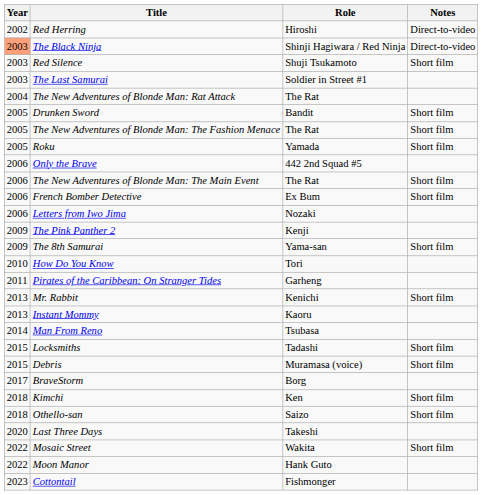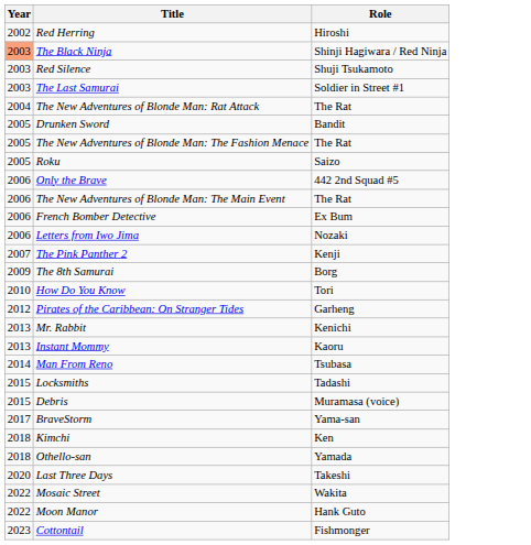 <table class="wikitable">
 <tr>
 <th>Year</th>
 <th>Title</th>
 <th>Role</th>
-<th>Notes</th>
 </tr>
 <tr>
 <td>2002</td>
 <td><em>Red Herring</em></td>
 <td>Hiroshi</td>
-<td>Direct-to-video</td>
 </tr>
 <tr>
 <td style="background: lightsalmon;">2003</td>
 <td><em><a href='#'>The Black Ninja</a></em></td>
 <td>Shinji Hagiwara / Red Ninja</td>
-<td>Direct-to-video</td>
 </tr>
 <tr>
 <td>2003</td>
 <td><em>Red Silence</em></td>
 <td>Shuji Tsukamoto</td>
-<td>Short film</td>
 </tr>
 <tr>
 <td>2003</td>
 <td><em><a href='#'>The Last Samurai</a></em></td>
 <td>Soldier in Street #1</td>
-<td></td>
 </tr>
 <tr>
 <td>2004</td>
 <td><em>The New Adventures of Blonde Man: Rat Attack</em></td>
 <td>The Rat</td>
-<td></td>
 </tr>
 <tr>
 <td>2005</td>
 <td><em>Drunken Sword</em></td>
 <td>Bandit</td>
-<td>Short film</td>
 </tr>
 <tr>
 <td>2005</td>
 <td><em>The New Adventures of Blonde Man: The Fashion Menace</em></td>
 <td>The Rat</td>
-<td>Short film</td>
 </tr>
 <tr>
 <td>2005</td>
 <td><em>Roku</em></td>
-<td>Yamada</td>
-<td>Short film</td>
+<td>Saizo</td>
 </tr>
 <tr>
 <td>2006</td>
 <td><em><a href='#'>Only the Brave</a></em></td>
 <td>442 2nd Squad #5</td>
-<td></td>
 </tr>
 <tr>
 <td>2006</td>
 <td><em>The New Adventures of Blonde Man: The Main Event</em></td>
 <td>The Rat</td>
-<td>Short film</td>
 </tr>
 <tr>
 <td>2006</td>
 <td><em>French Bomber Detective</em></td>
 <td>Ex Bum</td>
-<td>Short film</td>
 </tr>
 <tr>
 <td>2006</td>
 <td><em><a href='#'>Letters from Iwo Jima</a></em></td>
 <td>Nozaki</td>
-<td></td>
 </tr>
 <tr>
-<td>2009</td>
+<td>2007</td>
 <td><em><a href='#'>The Pink Panther 2</a></em></td>
 <td>Kenji</td>
-<td></td>
 </tr>
 <tr>
 <td>2009</td>
 <td><em>The 8th Samurai</em></td>
-<td>Yama-san</td>
-<td>Short film</td>
+<td>Borg</td>
 </tr>
 <tr>
 <td>2010</td>
 <td><em><a href='#'>How Do You Know</a></em></td>
 <td>Tori</td>
-<td></td>
 </tr>
 <tr>
-<td>2011</td>
+<td>2012</td>
 <td><em><a href='#'>Pirates of the Caribbean: On Stranger Tides</a></em></td>
 <td>Garheng</td>
-<td></td>
 </tr>
 <tr>
 <td>2013</td>
 <td><em>Mr. Rabbit</em></td>
 <td>Kenichi</td>
-<td>Short film</td>
 </tr>
 <tr>
 <td>2013</td>
 <td><em><a href='#'>Instant Mommy</a></em></td>
 <td>Kaoru</td>
-<td></td>
 </tr>
 <tr>
 <td>2014</td>
 <td><em><a href='#'>Man From Reno</a></em></td>
 <td>Tsubasa</td>
-<td></td>
 </tr>
 <tr>
 <td>2015</td>
 <td><em>Locksmiths</em></td>
 <td>Tadashi</td>
-<td>Short film</td>
 </tr>
 <tr>
 <td>2015</td>
 <td><em>Debris</em></td>
 <td>Muramasa (voice)</td>
-<td>Short film</td>
 </tr>
 <tr>
 <td>2017</td>
 <td><em>BraveStorm</em></td>
-<td>Borg</td>
-<td></td>
+<td>Yama-san</td>
 </tr>
 <tr>
 <td>2018</td>
 <td><em>Kimchi</em></td>
 <td>Ken</td>
-<td>Short film</td>
 </tr>
 <tr>
 <td>2018</td>
 <td><em>Othello-san</em></td>
-<td>Saizo</td>
-<td>Short film</td>
+<td>Yamada</td>
 </tr>
 <tr>
 <td>2020</td>
 <td><em>Last Three Days</em></td>
 <td>Takeshi</td>
-<td></td>
 </tr>
 <tr>
 <td>2022</td>
 <td><em>Mosaic Street</em></td>
 <td>Wakita</td>
-<td>Short film</td>
 </tr>
 <tr>
 <td>2022</td>
 <td><em>Moon Manor</em></td>
 <td>Hank Guto</td>
-<td></td>
 </tr>
 <tr>
 <td>2023</td>
 <td><em><a href='#'>Cottontail</a></em></td>
 <td>Fishmonger</td>
-<td></td>
 </tr>
 </table>
